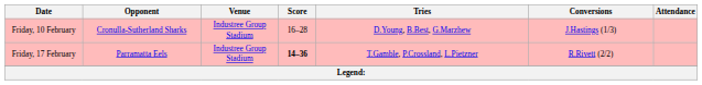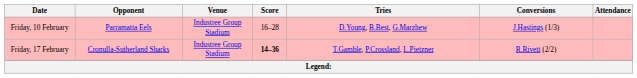 <table class="wikitable" style="font-size:75%; text-align:center;">
 <tr>
 <th style="width:110px;">Date</th>
 <th style="width:170px;">Opponent</th>
 <th style="width:110px;">Venue</th>
 <th style="width:50px;">Score</th>
 <th style="width:310px;">Tries</th>
 <th style="width:180px;">Conversions</th>
 <th style="width:60px;">Attendance</th>
 </tr>
 <tr style="background:#FFBBBB;">
 <td>Friday, 10 February</td>
-<td> <a href='#'>Cronulla-Sutherland Sharks</a></td>
+<td> <a href='#'>Parramatta Eels</a></td>
 <td><a href='#'>Industree Group Stadium</a></td>
 <td style="text-align:center;">16–28</td>
 <td><a href='#'>D.Young</a>, <a href='#'>B.Best</a>, <a href='#'>G.Marzhew</a></td>
 <td><a href='#'>J.Hastings</a> (1/3)</td>
 <td style="text-align:center;"></td>
 </tr>
 <tr style="background:#FFBBBB;">
 <td>Friday, 17 February</td>
-<td> <a href='#'>Parramatta Eels</a></td>
+<td> <a href='#'>Cronulla-Sutherland Sharks</a></td>
 <td><a href='#'>Industree Group Stadium</a></td>
 <td style="text-align:center;"><strong>14–36</strong></td>
 <td><a href='#'>T.Gamble</a>, <a href='#'>P.Crossland</a>, <a href='#'>L.Pietzner</a></td>
 <td><a href='#'>R.Rivett</a> (2/2)</td>
 <td style="text-align:center;"></td>
 </tr>
 <tr style="background:#cfc;">
 </tr>
 <tr>
 <th colspan="11"><strong>Legend</strong>:   </th>
 </tr>
 </table>
